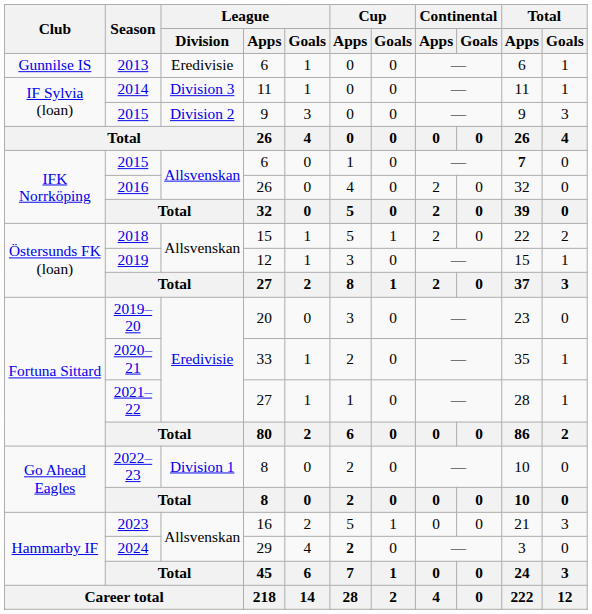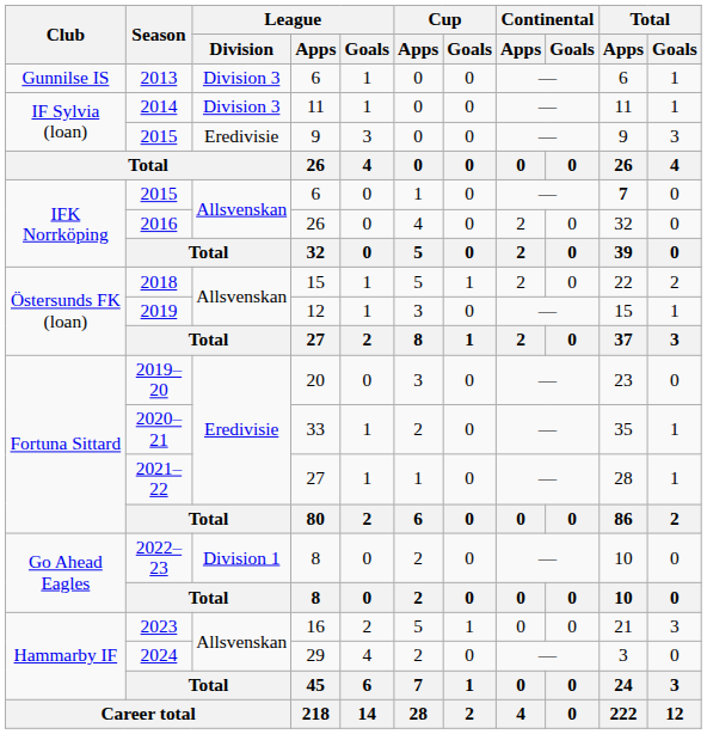 <table class="wikitable" style="text-align:center;">
 <tr>
 <th rowspan="2">Club</th>
 <th rowspan="2">Season</th>
 <th colspan="3">League</th>
 <th colspan="2">Cup</th>
 <th colspan="2">Continental</th>
 <th colspan="2">Total</th>
 </tr>
 <tr>
 <th>Division</th>
 <th>Apps</th>
 <th>Goals</th>
 <th>Apps</th>
 <th>Goals</th>
 <th>Apps</th>
 <th>Goals</th>
 <th>Apps</th>
 <th>Goals</th>
 </tr>
 <tr>
 <td><a href='#'>Gunnilse IS</a></td>
 <td><a href='#'>2013</a></td>
-<td>Eredivisie</td>
+<td><a href='#'>Division 3</a></td>
 <td>6</td>
 <td>1</td>
 <td>0</td>
 <td>0</td>
 <td colspan="2">—</td>
 <td>6</td>
 <td>1</td>
 </tr>
 <tr>
 <td rowspan=2><a href='#'>IF Sylvia</a> (loan)</td>
 <td><a href='#'>2014</a></td>
 <td><a href='#'>Division 3</a></td>
 <td>11</td>
 <td>1</td>
 <td>0</td>
 <td>0</td>
 <td colspan="2">—</td>
 <td>11</td>
 <td>1</td>
 </tr>
 <tr>
 <td><a href='#'>2015</a></td>
-<td><a href='#'>Division 2</a></td>
+<td>Eredivisie</td>
 <td>9</td>
 <td>3</td>
 <td>0</td>
 <td>0</td>
 <td colspan="2">—</td>
 <td>9</td>
 <td>3</td>
 </tr>
 <tr>
 <th colspan="3">Total</th>
 <th>26</th>
 <th>4</th>
 <th>0</th>
 <th>0</th>
 <th>0</th>
 <th>0</th>
 <th>26</th>
 <th>4</th>
 </tr>
 <tr>
 <td rowspan=3><a href='#'>IFK Norrköping</a></td>
 <td><a href='#'>2015</a></td>
 <td rowspan=2><a href='#'>Allsvenskan</a></td>
 <td>6</td>
 <td>0</td>
 <td>1</td>
 <td>0</td>
 <td colspan="2">—</td>
 <td><strong>7</strong></td>
 <td>0</td>
 </tr>
 <tr>
 <td><a href='#'>2016</a></td>
 <td>26</td>
 <td>0</td>
 <td>4</td>
 <td>0</td>
 <td>2</td>
 <td>0</td>
 <td>32</td>
 <td>0</td>
 </tr>
 <tr>
 <th colspan="2">Total</th>
 <th>32</th>
 <th>0</th>
 <th>5</th>
 <th>0</th>
 <th>2</th>
 <th>0</th>
 <th>39</th>
 <th>0</th>
 </tr>
 <tr>
 <td rowspan=3><a href='#'>Östersunds FK</a> (loan)</td>
 <td><a href='#'>2018</a></td>
 <td rowspan=2>Allsvenskan</td>
 <td>15</td>
 <td>1</td>
 <td>5</td>
 <td>1</td>
 <td>2</td>
 <td>0</td>
 <td>22</td>
 <td>2</td>
 </tr>
 <tr>
 <td><a href='#'>2019</a></td>
 <td>12</td>
 <td>1</td>
 <td>3</td>
 <td>0</td>
 <td colspan="2">—</td>
 <td>15</td>
 <td>1</td>
 </tr>
 <tr>
 <th colspan="2">Total</th>
 <th>27</th>
 <th>2</th>
 <th>8</th>
 <th>1</th>
 <th>2</th>
 <th>0</th>
 <th>37</th>
 <th>3</th>
 </tr>
 <tr>
 <td rowspan=4><a href='#'>Fortuna Sittard</a></td>
 <td><a href='#'>2019–20</a></td>
 <td rowspan=3><a href='#'>Eredivisie</a></td>
 <td>20</td>
 <td>0</td>
 <td>3</td>
 <td>0</td>
 <td colspan="2">—</td>
 <td>23</td>
 <td>0</td>
 </tr>
 <tr>
 <td><a href='#'>2020–21</a></td>
 <td>33</td>
 <td>1</td>
 <td>2</td>
 <td>0</td>
 <td colspan="2">—</td>
 <td>35</td>
 <td>1</td>
 </tr>
 <tr>
 <td><a href='#'>2021–22</a></td>
 <td>27</td>
 <td>1</td>
 <td>1</td>
 <td>0</td>
 <td colspan="2">—</td>
 <td>28</td>
 <td>1</td>
 </tr>
 <tr>
 <th colspan="2">Total</th>
 <th>80</th>
 <th>2</th>
 <th>6</th>
 <th>0</th>
 <th>0</th>
 <th>0</th>
 <th>86</th>
 <th>2</th>
 </tr>
 <tr>
 <td rowspan=2><a href='#'>Go Ahead Eagles</a></td>
 <td><a href='#'>2022–23</a></td>
 <td><a href='#'>Division 1</a></td>
 <td>8</td>
 <td>0</td>
 <td>2</td>
 <td>0</td>
 <td colspan="2">—</td>
 <td>10</td>
 <td>0</td>
 </tr>
 <tr>
 <th colspan="2">Total</th>
 <th>8</th>
 <th>0</th>
 <th>2</th>
 <th>0</th>
 <th>0</th>
 <th>0</th>
 <th>10</th>
 <th>0</th>
 </tr>
 <tr>
 <td rowspan=3><a href='#'>Hammarby IF</a></td>
 <td><a href='#'>2023</a></td>
 <td rowspan=2>Allsvenskan</td>
 <td>16</td>
 <td>2</td>
 <td>5</td>
 <td>1</td>
 <td>0</td>
 <td>0</td>
 <td>21</td>
 <td>3</td>
 </tr>
 <tr>
 <td><a href='#'>2024</a></td>
 <td>29</td>
 <td>4</td>
-<td><strong>2</strong></td>
+<td>2</td>
 <td>0</td>
 <td colspan="2">—</td>
 <td>3</td>
 <td>0</td>
 </tr>
 <tr>
 <th colspan="2">Total</th>
 <th>45</th>
 <th>6</th>
 <th>7</th>
 <th>1</th>
 <th>0</th>
 <th>0</th>
 <th>24</th>
 <th>3</th>
 </tr>
 <tr>
 <th colspan="3">Career total</th>
 <th>218</th>
 <th>14</th>
 <th>28</th>
 <th>2</th>
 <th>4</th>
 <th>0</th>
 <th>222</th>
 <th>12</th>
 </tr>
 </table>
